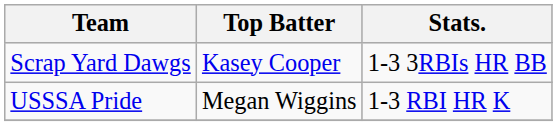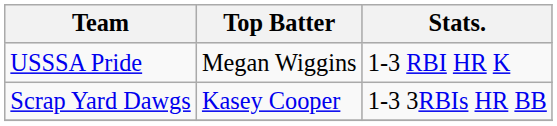 <table class="wikitable">
 <tr>
 <th>Team</th>
 <th>Top Batter</th>
 <th>Stats.</th>
 </tr>
 <tr>
+<td><a href='#'>USSSA Pride</a></td>
+<td>Megan Wiggins</td>
+<td>1-3 <a href='#'>RBI</a> <a href='#'>HR</a> <a href='#'>K</a></td>
+</tr>
+<tr>
 <td><a href='#'>Scrap Yard Dawgs</a></td>
 <td><a href='#'>Kasey Cooper</a></td>
 <td>1-3 3<a href='#'>RBIs</a> <a href='#'>HR</a> <a href='#'>BB</a></td>
 </tr>
 <tr>
-<td><a href='#'>USSSA Pride</a></td>
-<td>Megan Wiggins</td>
-<td>1-3 <a href='#'>RBI</a> <a href='#'>HR</a> <a href='#'>K</a></td>
-</tr>
-<tr>
 </tr>
 </table>
